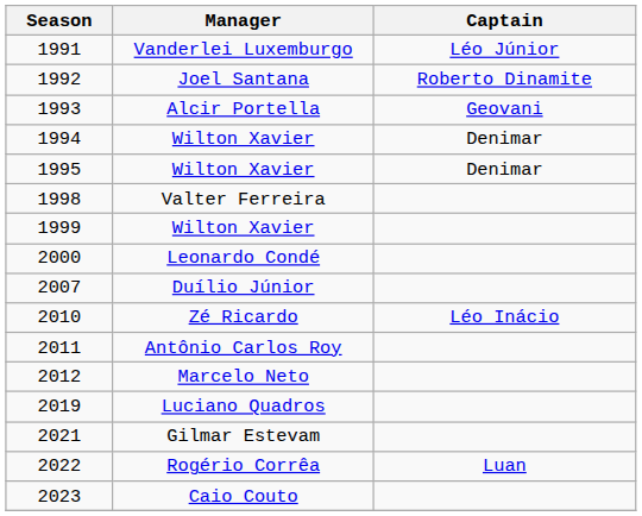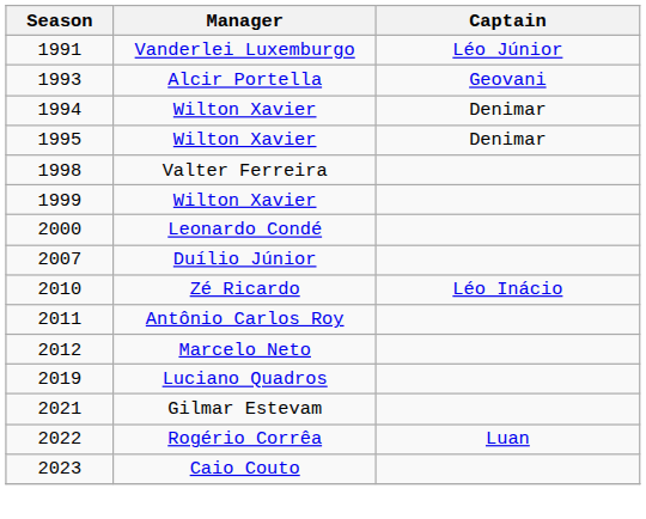 <table class="wikitable sortable" style="text-align:center; margin-left:1em;">
 <tr>
 <th style="width:70px">Season</th>
 <th style="width:180px">Manager</th>
 <th style="width:180px">Captain</th>
 </tr>
 <tr>
 <td>1991</td>
 <td><a href='#'>Vanderlei Luxemburgo</a></td>
 <td><a href='#'>Léo Júnior</a></td>
-</tr>
-<tr>
-<td>1992</td>
-<td><a href='#'>Joel Santana</a></td>
-<td><a href='#'>Roberto Dinamite</a></td>
 </tr>
 <tr>
 <td>1993</td>
 <td><a href='#'>Alcir Portella</a></td>
 <td><a href='#'> Geovani</a></td>
 </tr>
 <tr>
 <td>1994</td>
 <td><a href='#'> Wilton Xavier</a></td>
 <td>Denimar </td>
 </tr>
 <tr>
 <td>1995</td>
 <td><a href='#'> Wilton Xavier</a></td>
 <td>Denimar </td>
 </tr>
 <tr>
 <td>1998</td>
 <td>Valter Ferreira</td>
 <td></td>
 </tr>
 <tr>
 <td>1999</td>
 <td><a href='#'> Wilton Xavier</a></td>
 <td></td>
 </tr>
 <tr>
 <td>2000</td>
 <td><a href='#'>Leonardo Condé</a></td>
 <td></td>
 </tr>
 <tr>
 <td>2007</td>
 <td><a href='#'>Duílio Júnior</a></td>
 <td></td>
 </tr>
 <tr>
 <td>2010</td>
 <td><a href='#'>Zé Ricardo</a></td>
 <td><a href='#'>Léo Inácio</a></td>
 </tr>
 <tr>
 <td>2011</td>
 <td><a href='#'>Antônio Carlos Roy</a></td>
 <td></td>
 </tr>
 <tr>
 <td>2012</td>
 <td><a href='#'> Marcelo Neto</a></td>
 <td></td>
 </tr>
 <tr>
 <td>2019</td>
 <td><a href='#'>Luciano Quadros</a></td>
 <td></td>
 </tr>
 <tr>
 <td>2021</td>
 <td>Gilmar Estevam</td>
 <td></td>
 </tr>
 <tr>
 <td>2022</td>
 <td><a href='#'>Rogério Corrêa</a></td>
 <td><a href='#'>Luan</a></td>
 </tr>
 <tr>
 <td>2023</td>
 <td><a href='#'>Caio Couto </a></td>
 <td></td>
 </tr>
 <tr>
 </tr>
 </table>
